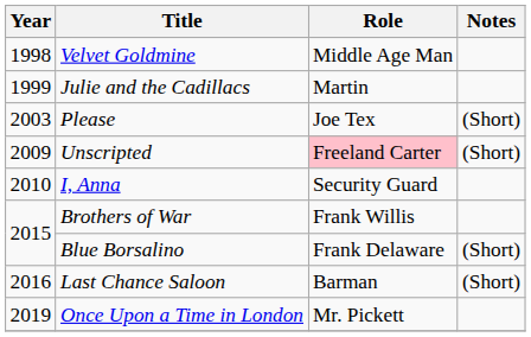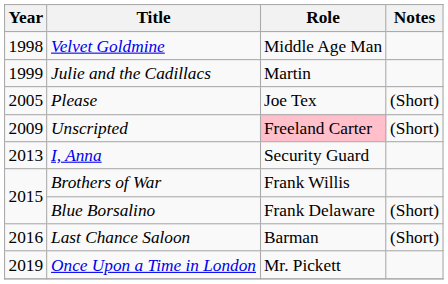 <table class="wikitable sortable">
 <tr>
 <th>Year</th>
 <th>Title</th>
 <th>Role</th>
 <th>Notes</th>
 </tr>
 <tr>
 <td>1998</td>
 <td><em><a href='#'>Velvet Goldmine</a></em></td>
 <td>Middle Age Man</td>
 <td></td>
 </tr>
 <tr>
 <td>1999</td>
 <td><em>Julie and the Cadillacs</em></td>
 <td>Martin</td>
 <td></td>
 </tr>
 <tr>
-<td>2003</td>
+<td>2005</td>
 <td><em>Please</em></td>
 <td>Joe Tex</td>
 <td>(Short)</td>
 </tr>
 <tr>
 <td>2009</td>
 <td><em>Unscripted</em></td>
 <td style="background: pink;">Freeland Carter</td>
 <td>(Short)</td>
 </tr>
 <tr>
-<td>2010</td>
+<td>2013</td>
 <td><em><a href='#'>I, Anna</a></em></td>
 <td>Security Guard</td>
 <td></td>
 </tr>
 <tr>
 <td rowspan="2">2015</td>
 <td><em>Brothers of War</em></td>
 <td>Frank Willis</td>
 <td></td>
 </tr>
 <tr>
 <td><em>Blue Borsalino</em></td>
 <td>Frank Delaware</td>
 <td>(Short)</td>
 </tr>
 <tr>
 <td>2016</td>
 <td><em>Last Chance Saloon</em></td>
 <td>Barman</td>
 <td>(Short)</td>
 </tr>
 <tr>
 <td>2019</td>
 <td><em><a href='#'>Once Upon a Time in London</a></em></td>
 <td>Mr. Pickett</td>
 <td></td>
 </tr>
 <tr>
 </tr>
 </table>
